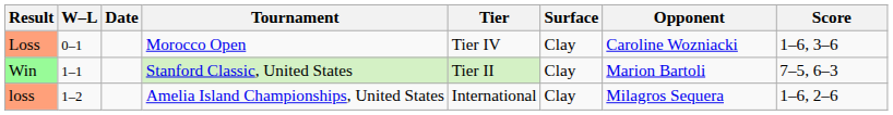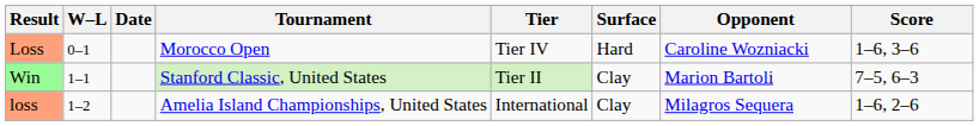 <table class="sortable wikitable">
 <tr>
 <th>Result</th>
 <th class="unsortable">W–L</th>
 <th>Date</th>
 <th>Tournament</th>
 <th>Tier</th>
 <th>Surface</th>
 <th style="width:160px">Opponent</th>
 <th style="width:100px" class="unsortable">Score</th>
 </tr>
 <tr>
 <td style="background:#ffa07a;">Loss</td>
 <td><small>0–1</small></td>
 <td><a href='#'></a></td>
 <td><a href='#'>Morocco Open</a></td>
 <td>Tier IV</td>
-<td>Clay</td>
+<td>Hard</td>
 <td> <a href='#'>Caroline Wozniacki</a></td>
 <td>1–6, 3–6</td>
 </tr>
 <tr>
 <td style="background:#98fb98;">Win</td>
 <td><small>1–1</small></td>
 <td><a href='#'></a></td>
 <td style="background:#d4f1c5;"><a href='#'>Stanford Classic</a>, United States</td>
 <td style="background:#d4f1c5;">Tier II</td>
 <td>Clay</td>
 <td> <a href='#'>Marion Bartoli</a></td>
 <td>7–5, 6–3</td>
 </tr>
 <tr>
 <td style="background:#ffa07a;">loss</td>
 <td><small>1–2</small></td>
 <td><a href='#'></a></td>
 <td><a href='#'>Amelia Island Championships</a>, United States</td>
 <td>International</td>
 <td>Clay</td>
 <td> <a href='#'>Milagros Sequera</a></td>
 <td>1–6, 2–6</td>
 </tr>
 </table>
